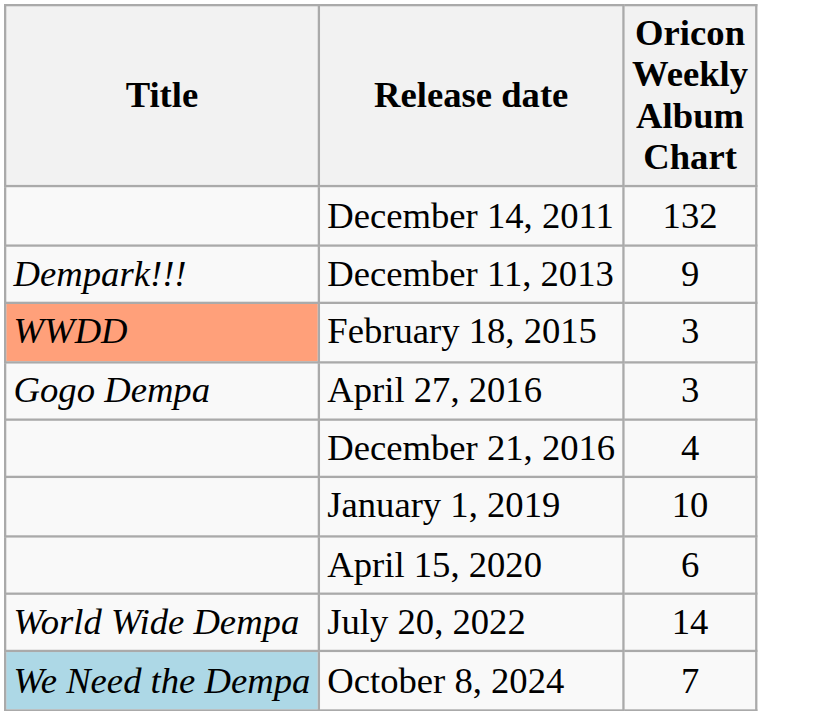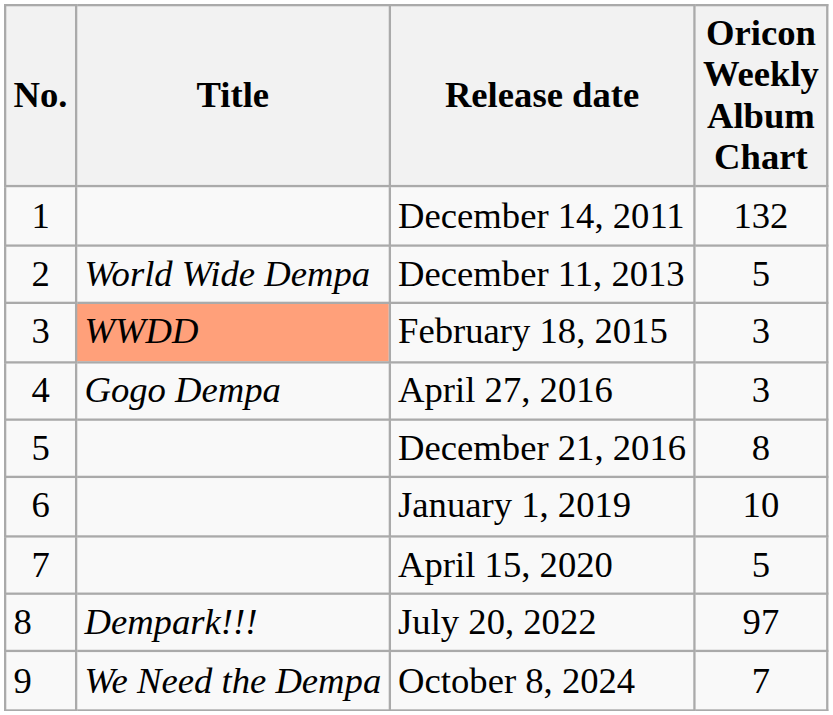 <table class="wikitable">
 <tr>
+<th scope="col">No.</th>
 <th scope="col">Title</th>
 <th scope="col">Release date</th>
 <th scope="col">Oricon<br>Weekly <br>Album<br>Chart<br></th>
 </tr>
 <tr>
+<td align="center">1</td>
 <td></td>
 <td>December 14, 2011</td>
 <td align="center">132</td>
 </tr>
 <tr>
-<td><em>Dempark!!!</em></td>
+<td align="center">2</td>
+<td><em>World Wide Dempa</em></td>
 <td>December 11, 2013</td>
-<td align="center">9</td>
+<td align="center">5</td>
 </tr>
 <tr>
+<td align="center">3</td>
 <td style="background: lightsalmon;"><em>WWDD</em></td>
 <td>February 18, 2015</td>
 <td align="center">3</td>
 </tr>
 <tr>
+<td align="center">4</td>
 <td><em>Gogo Dempa</em></td>
 <td>April 27, 2016</td>
 <td align="center">3</td>
 </tr>
 <tr>
+<td align="center">5</td>
 <td></td>
 <td>December 21, 2016</td>
-<td align="center">4</td>
+<td align="center">8</td>
 </tr>
 <tr>
+<td align="center">6</td>
 <td></td>
 <td>January 1, 2019</td>
 <td align="center">10</td>
 </tr>
 <tr>
+<td align="center">7</td>
 <td></td>
 <td>April 15, 2020</td>
-<td align="center">6</td>
+<td align="center">5</td>
 </tr>
 <tr>
-<td><em>World Wide Dempa</em></td>
+<td>8</td>
+<td><em>Dempark!!!</em></td>
 <td>July 20, 2022</td>
-<td align="center">14</td>
+<td align="center">97</td>
 </tr>
 <tr>
-<td style="background: lightblue;"><em>We Need the Dempa</em></td>
+<td>9</td>
+<td><em>We Need the Dempa</em></td>
 <td>October 8, 2024</td>
 <td align="center">7</td>
 </tr>
 </table>
